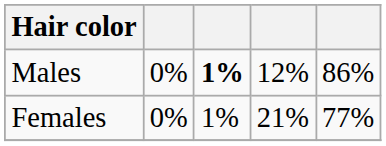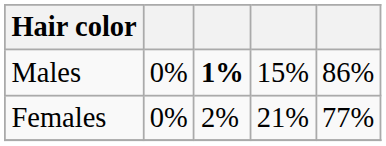 <table class="wikitable">
 <tr>
 <th>Hair color</th>
 <th></th>
 <th></th>
 <th></th>
 <th></th>
 </tr>
 <tr>
 <td>Males</td>
 <td>0%</td>
 <td><strong>1%</strong></td>
-<td>12%</td>
+<td>15%</td>
 <td>86%</td>
 </tr>
 <tr>
 <td>Females</td>
 <td>0%</td>
-<td>1%</td>
+<td>2%</td>
 <td>21%</td>
 <td>77%</td>
 </tr>
 <tr>
 </tr>
 </table>
